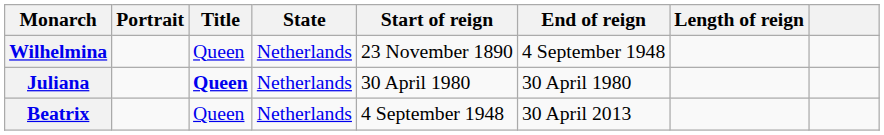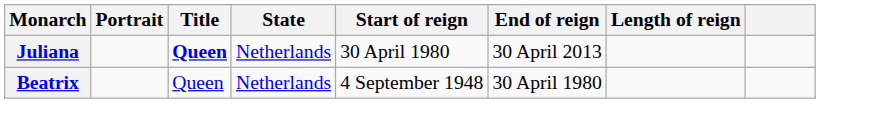 <table class="wikitable sortable">
 <tr>
 <th>Monarch</th>
 <th>Portrait</th>
 <th>Title</th>
 <th>State</th>
 <th>Start of reign</th>
 <th>End of reign</th>
 <th>Length of reign</th>
 <th class="unsortable" width="50px"></th>
 </tr>
 <tr>
-<th><a href='#'>Wilhelmina</a></th>
-<td></td>
-<td><a href='#'>Queen</a></td>
-<td><a href='#'>Netherlands</a></td>
-<td>23 November 1890</td>
-<td>4 September 1948</td>
-<td></td>
-<td></td>
-</tr>
-<tr>
 <th><a href='#'>Juliana</a></th>
 <td></td>
 <td><strong><a href='#'>Queen</a></strong></td>
 <td><a href='#'>Netherlands</a></td>
 <td>30 April 1980</td>
-<td>30 April 1980</td>
+<td>30 April 2013</td>
 <td></td>
 <td></td>
 </tr>
 <tr>
 <th><a href='#'>Beatrix</a></th>
 <td></td>
 <td><a href='#'>Queen</a></td>
 <td><a href='#'>Netherlands</a></td>
 <td>4 September 1948</td>
-<td>30 April 2013</td>
+<td>30 April 1980</td>
 <td></td>
 <td></td>
 </tr>
 </table>
